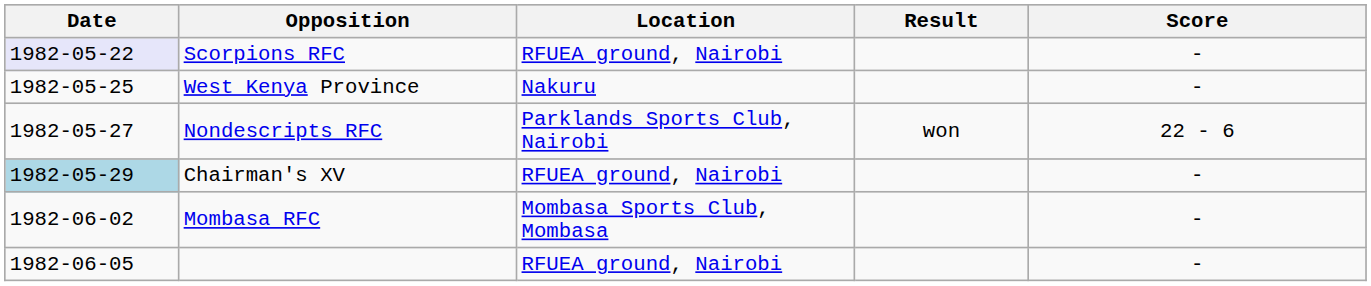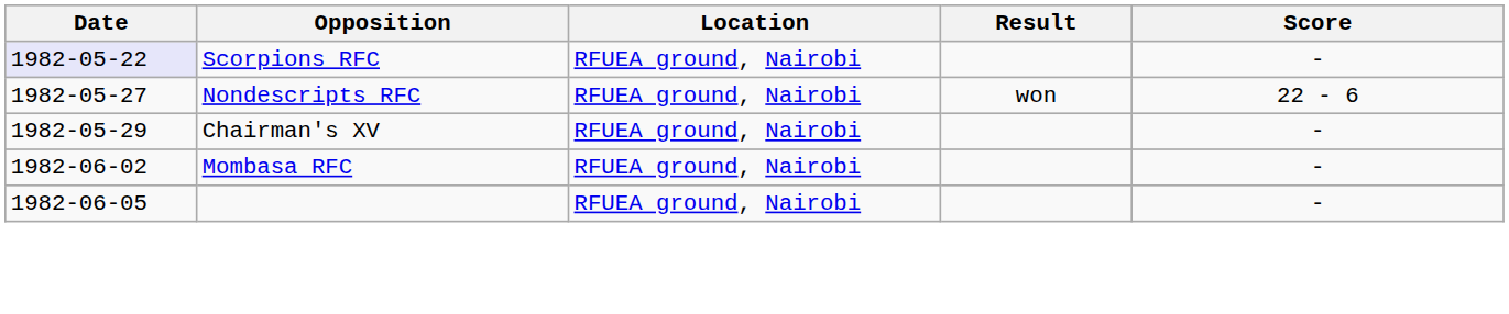 <table class="sortable wikitable" style="font-size:97%;">
 <tr>
 <th width="100pt">Date</th>
 <th width="200pt">Opposition</th>
 <th width="200pt">Location</th>
 <th width="100pt">Result</th>
 <th width="200pt">Score</th>
 </tr>
 <tr>
 <td style="background: lavender;">1982-05-22</td>
 <td><a href='#'>Scorpions RFC</a></td>
 <td><a href='#'>RFUEA ground</a>, <a href='#'>Nairobi</a></td>
 <td align="center"></td>
 <td align="center">-</td>
 </tr>
 <tr>
-<td>1982-05-25</td>
-<td><a href='#'>West Kenya</a> Province</td>
-<td><a href='#'>Nakuru</a></td>
-<td align="center"></td>
-<td align="center">-</td>
-</tr>
-<tr>
 <td>1982-05-27</td>
 <td><a href='#'>Nondescripts RFC</a></td>
-<td><a href='#'>Parklands Sports Club</a>, <a href='#'>Nairobi</a></td>
+<td><a href='#'>RFUEA ground</a>, <a href='#'>Nairobi</a></td>
 <td align="center">won</td>
 <td align="center">22 - 6</td>
 </tr>
 <tr>
-<td style="background: lightblue;">1982-05-29</td>
+<td>1982-05-29</td>
 <td>Chairman's XV</td>
 <td><a href='#'>RFUEA ground</a>, <a href='#'>Nairobi</a></td>
 <td align="center"></td>
 <td align="center">-</td>
 </tr>
 <tr>
 <td>1982-06-02</td>
 <td><a href='#'>Mombasa RFC</a></td>
-<td><a href='#'>Mombasa Sports Club</a>, <a href='#'>Mombasa</a></td>
+<td><a href='#'>RFUEA ground</a>, <a href='#'>Nairobi</a></td>
 <td align="center"></td>
 <td align="center">-</td>
 </tr>
 <tr>
 <td>1982-06-05</td>
 <td></td>
 <td><a href='#'>RFUEA ground</a>, <a href='#'>Nairobi</a></td>
 <td align="center"></td>
 <td align="center">-</td>
 </tr>
 </table>
